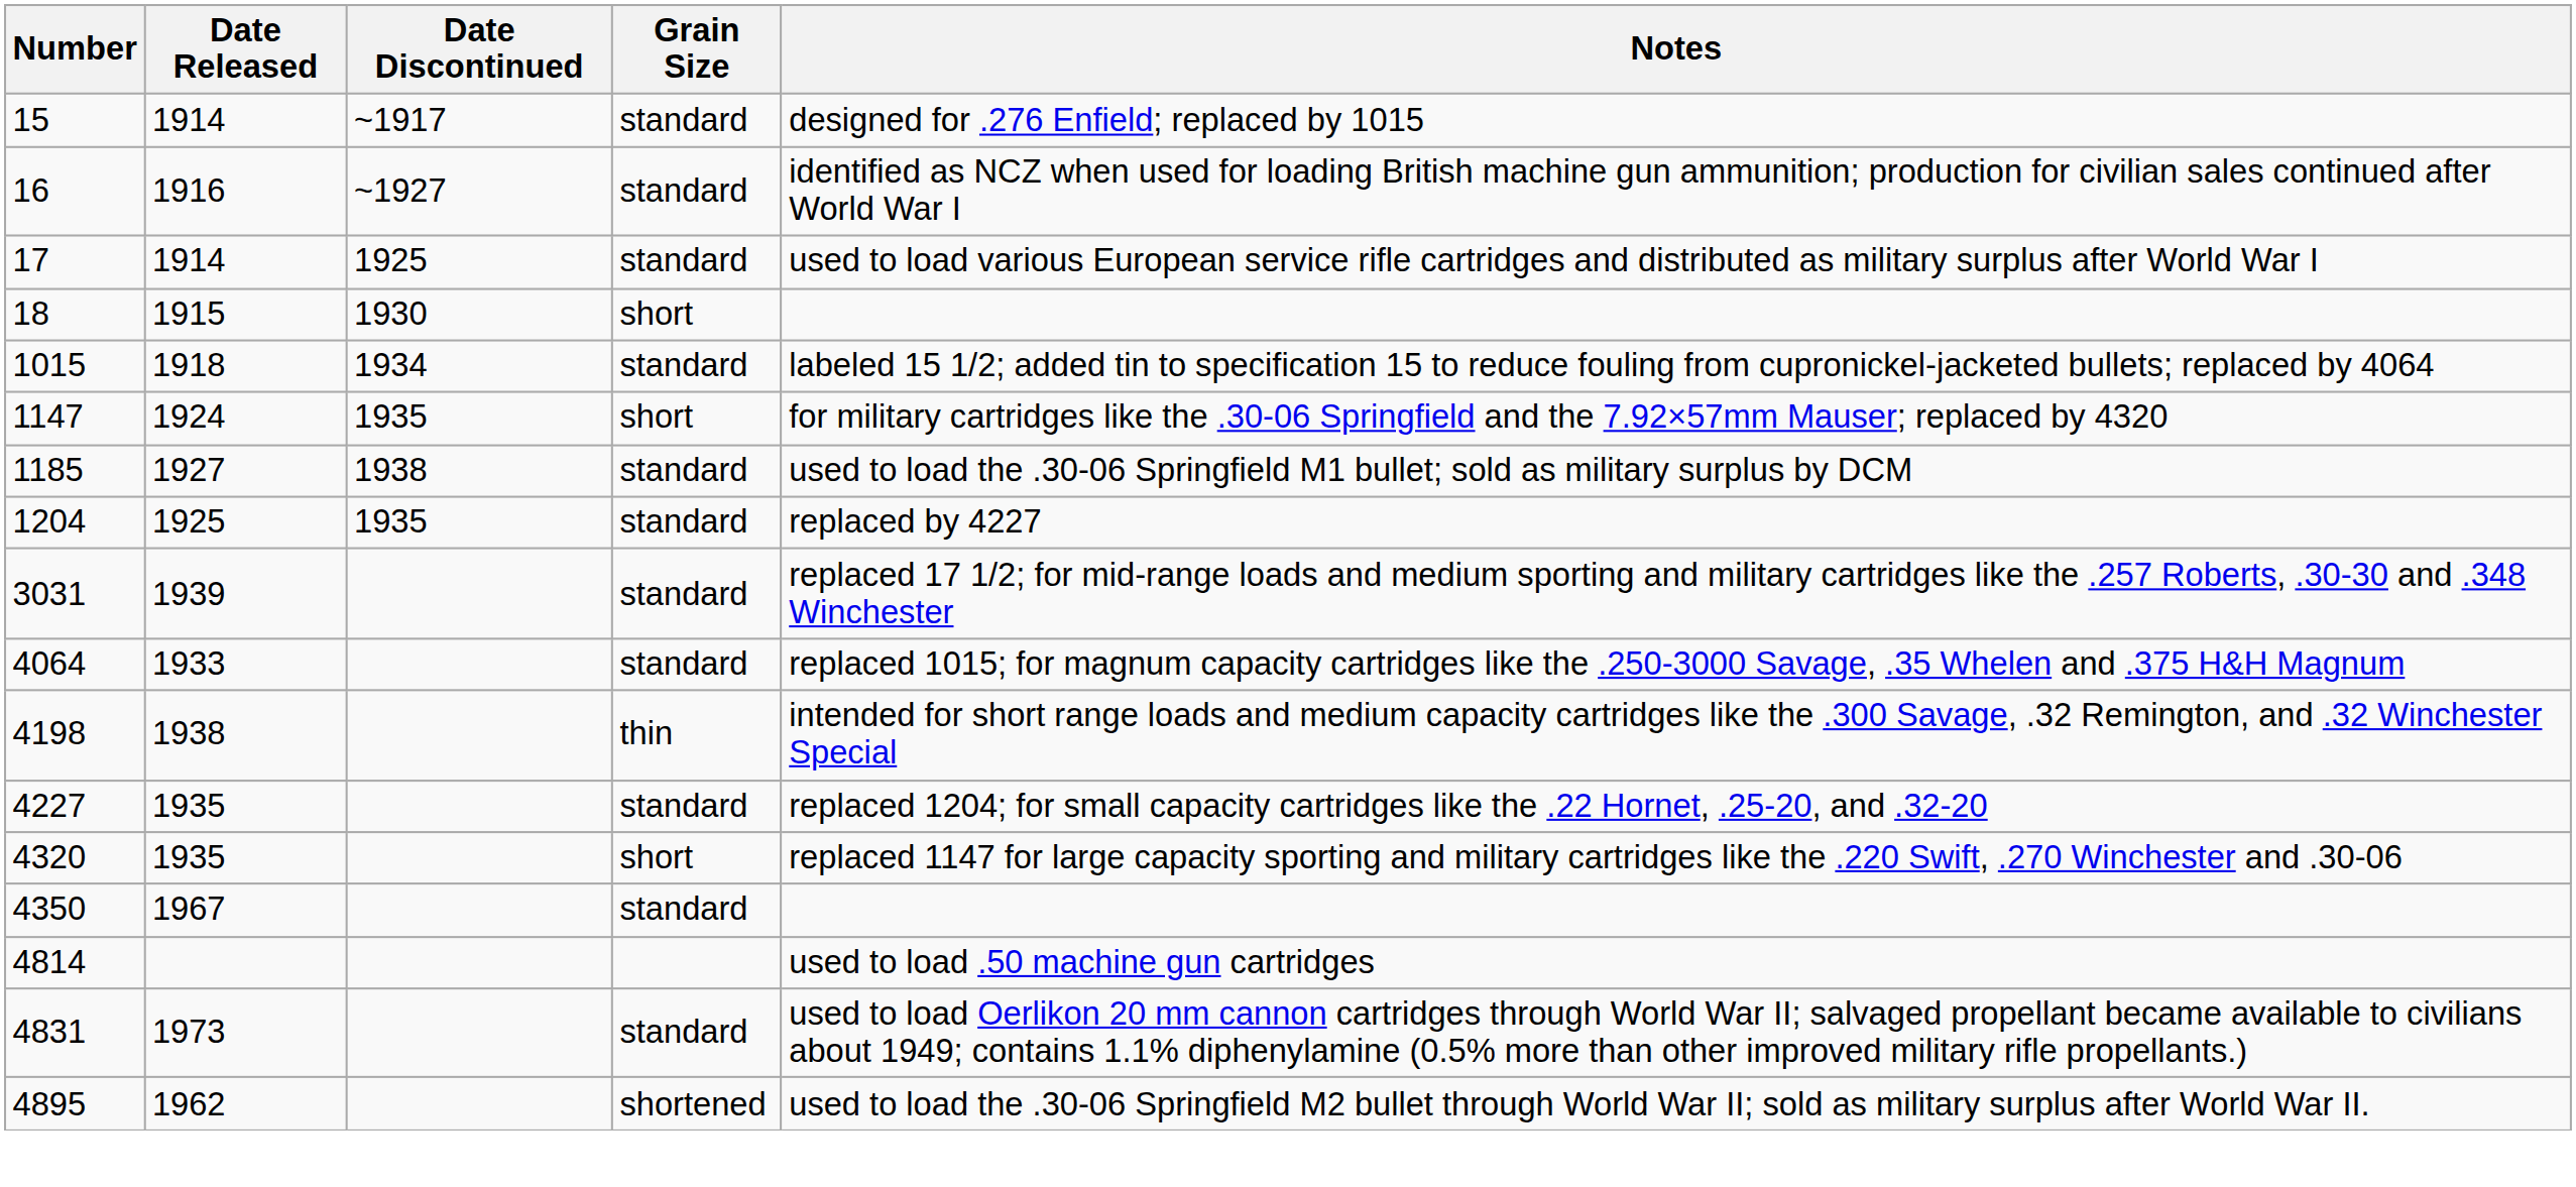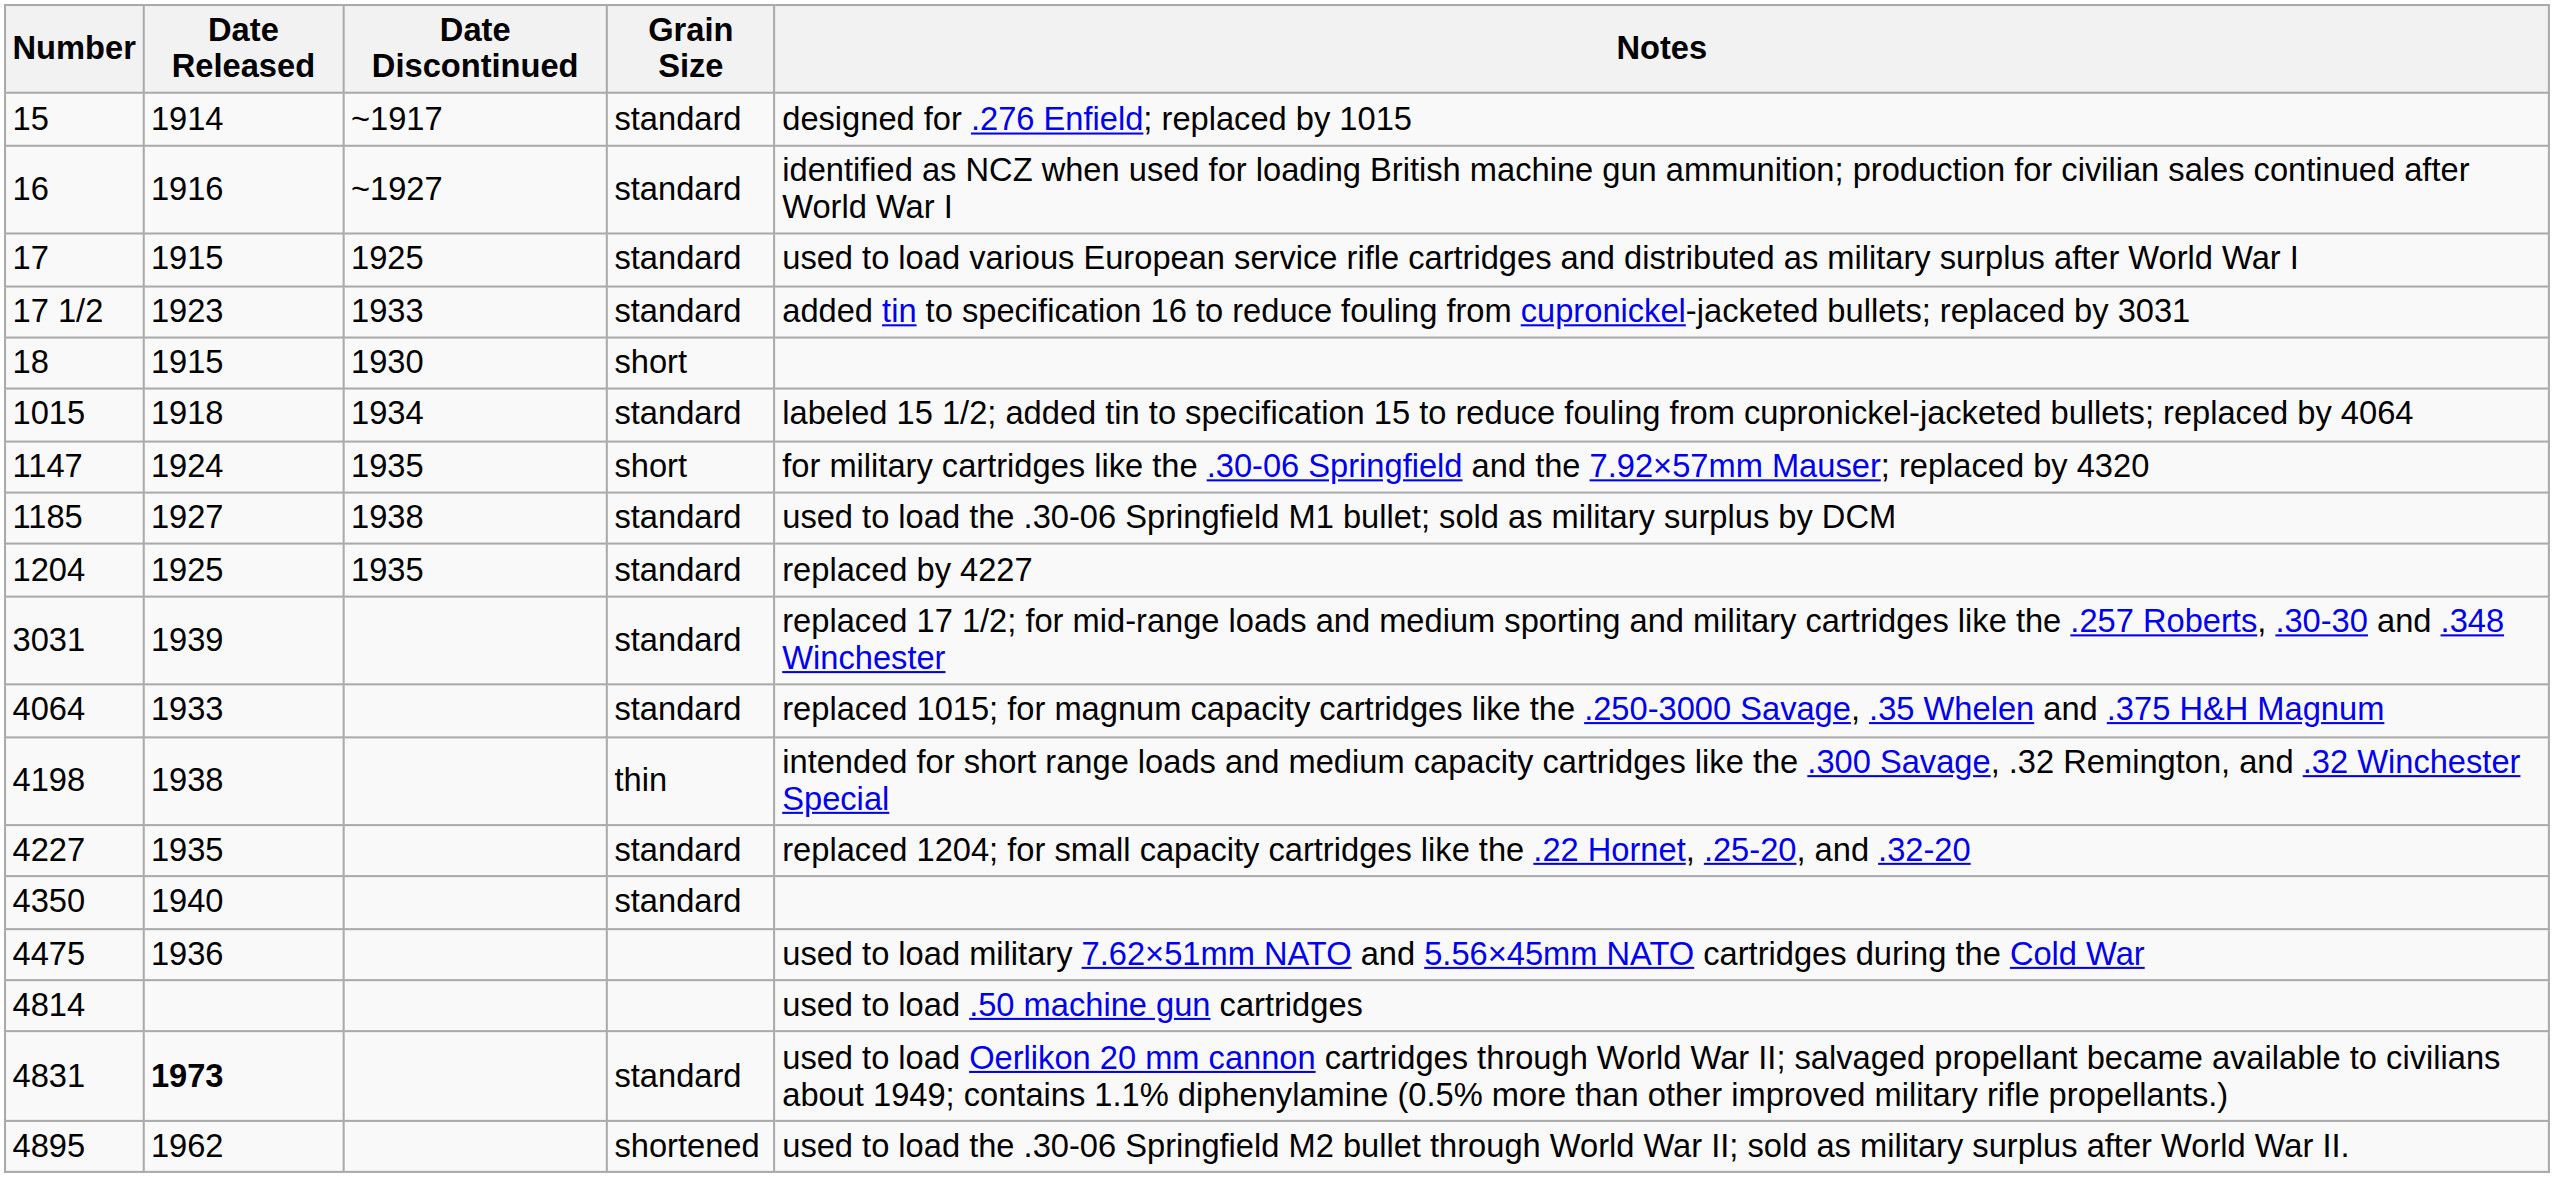 <table class="wikitable sortable">
 <tr>
 <th>Number</th>
 <th>Date Released</th>
 <th>Date Discontinued</th>
 <th>Grain Size</th>
 <th>Notes</th>
 </tr>
 <tr>
 <td>15</td>
 <td>1914</td>
 <td>~1917</td>
 <td>standard</td>
 <td>designed for <a href='#'>.276 Enfield</a>; replaced by 1015</td>
 </tr>
 <tr>
 <td>16</td>
 <td>1916</td>
 <td>~1927</td>
 <td>standard</td>
 <td>identified as NCZ when used for loading British machine gun ammunition; production for civilian sales continued after World War I</td>
 </tr>
 <tr>
 <td>17</td>
-<td>1914</td>
+<td>1915</td>
 <td>1925</td>
 <td>standard</td>
 <td>used to load various European service rifle cartridges and distributed as military surplus after World War I</td>
+</tr>
+<tr>
+<td>17 1/2</td>
+<td>1923</td>
+<td>1933</td>
+<td>standard</td>
+<td>added <a href='#'>tin</a> to specification 16 to reduce fouling from <a href='#'>cupronickel</a>-jacketed bullets; replaced by 3031 </td>
 </tr>
 <tr>
 <td>18</td>
 <td>1915</td>
 <td>1930</td>
 <td>short</td>
 <td></td>
 </tr>
 <tr>
 <td>1015</td>
 <td>1918</td>
 <td>1934</td>
 <td>standard</td>
 <td>labeled 15 1/2; added tin to specification 15 to reduce fouling from cupronickel-jacketed bullets; replaced by 4064</td>
 </tr>
 <tr>
 <td>1147</td>
 <td>1924</td>
 <td>1935</td>
 <td>short</td>
 <td>for military cartridges like the <a href='#'>.30-06 Springfield</a> and the <a href='#'>7.92×57mm Mauser</a>; replaced by 4320</td>
 </tr>
 <tr>
 <td>1185</td>
 <td>1927</td>
 <td>1938</td>
 <td>standard</td>
 <td>used to load the  .30-06 Springfield M1 bullet; sold as military surplus by DCM</td>
 </tr>
 <tr>
 <td>1204</td>
 <td>1925</td>
 <td>1935</td>
 <td>standard</td>
 <td>replaced by 4227</td>
 </tr>
 <tr>
 <td>3031</td>
 <td>1939</td>
 <td></td>
 <td>standard</td>
 <td>replaced 17 1/2; for mid-range loads and medium sporting and military cartridges like the <a href='#'>.257 Roberts</a>, <a href='#'>.30-30</a> and <a href='#'>.348 Winchester</a></td>
 </tr>
 <tr>
 <td>4064</td>
 <td>1933</td>
 <td></td>
 <td>standard</td>
 <td>replaced 1015; for magnum capacity cartridges like the <a href='#'>.250-3000 Savage</a>, <a href='#'>.35 Whelen</a> and <a href='#'>.375 H&H Magnum</a></td>
 </tr>
 <tr>
 <td>4198</td>
 <td>1938</td>
 <td></td>
 <td>thin</td>
 <td>intended for short range loads and medium capacity cartridges like the <a href='#'>.300 Savage</a>, .32 Remington, and <a href='#'>.32 Winchester Special</a></td>
 </tr>
 <tr>
 <td>4227</td>
 <td>1935</td>
 <td></td>
 <td>standard</td>
 <td>replaced 1204; for small capacity cartridges like the <a href='#'>.22 Hornet</a>, <a href='#'>.25-20</a>, and <a href='#'>.32-20</a></td>
 </tr>
 <tr>
-<td>4320</td>
-<td>1935</td>
-<td></td>
-<td>short</td>
-<td>replaced 1147 for large capacity sporting and military cartridges like the <a href='#'>.220 Swift</a>, <a href='#'>.270 Winchester</a> and .30-06</td>
-</tr>
-<tr>
 <td>4350</td>
-<td>1967</td>
+<td>1940</td>
 <td></td>
 <td>standard</td>
 <td></td>
+</tr>
+<tr>
+<td>4475</td>
+<td>1936</td>
+<td></td>
+<td></td>
+<td>used to load military <a href='#'>7.62×51mm NATO</a> and <a href='#'>5.56×45mm NATO</a> cartridges during the <a href='#'>Cold War</a></td>
 </tr>
 <tr>
 <td>4814</td>
 <td></td>
 <td></td>
 <td></td>
 <td>used to load <a href='#'>.50 machine gun</a> cartridges</td>
 </tr>
 <tr>
 <td>4831</td>
-<td>1973</td>
+<td><strong>1973</strong></td>
 <td></td>
 <td>standard</td>
 <td>used to load <a href='#'>Oerlikon 20 mm cannon</a> cartridges through World War II; salvaged propellant became available to civilians about 1949; contains 1.1% diphenylamine (0.5% more than other improved military rifle propellants.)</td>
 </tr>
 <tr>
 <td>4895</td>
 <td>1962</td>
 <td></td>
 <td>shortened</td>
 <td>used to load the  .30-06 Springfield M2 bullet through World War II; sold as military surplus after World War II.</td>
 </tr>
 </table>
